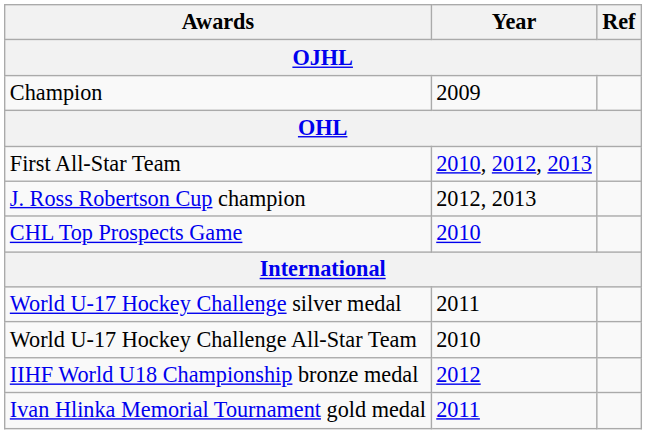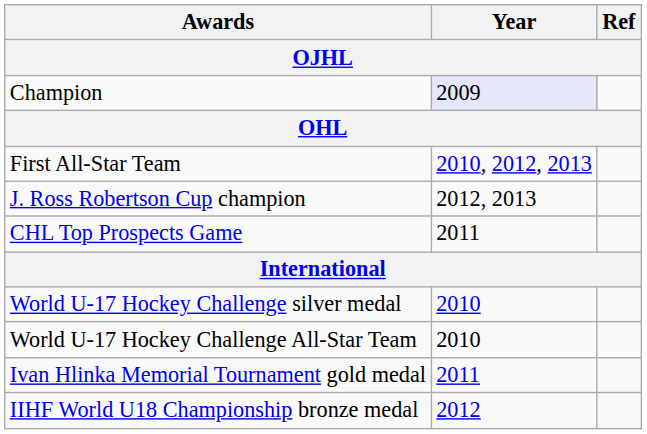 <table class="wikitable">
 <tr>
 <th>Awards</th>
 <th>Year</th>
 <th>Ref</th>
 </tr>
 <tr>
 <th colspan="3"><a href='#'>OJHL</a></th>
 </tr>
 <tr>
 <td>Champion</td>
-<td>2009</td>
+<td style="background: lavender;">2009</td>
 <td></td>
 </tr>
 <tr>
 <th colspan="3"><a href='#'>OHL</a></th>
 </tr>
 <tr>
 <td>First All-Star Team</td>
 <td><a href='#'>2010</a>, <a href='#'>2012</a>, <a href='#'>2013</a></td>
 <td></td>
 </tr>
 <tr>
 <td><a href='#'>J. Ross Robertson Cup</a> champion</td>
 <td>2012, 2013</td>
 <td></td>
 </tr>
 <tr>
 <td><a href='#'>CHL Top Prospects Game</a></td>
-<td><a href='#'>2010</a></td>
+<td>2011</td>
 <td></td>
 </tr>
 <tr>
 <th colspan="3"><a href='#'>International</a></th>
 </tr>
 <tr>
 <td><a href='#'>World U-17 Hockey Challenge</a> silver medal</td>
-<td>2011</td>
+<td><a href='#'>2010</a></td>
 <td></td>
 </tr>
 <tr>
 <td>World U-17 Hockey Challenge All-Star Team</td>
 <td>2010</td>
 <td></td>
 </tr>
 <tr>
+<td><a href='#'>Ivan Hlinka Memorial Tournament</a> gold medal</td>
+<td><a href='#'>2011</a></td>
+<td></td>
+</tr>
+<tr>
 <td><a href='#'>IIHF World U18 Championship</a> bronze medal</td>
 <td><a href='#'>2012</a></td>
 <td></td>
 </tr>
-<tr>
-<td><a href='#'>Ivan Hlinka Memorial Tournament</a> gold medal</td>
-<td><a href='#'>2011</a></td>
-<td></td>
-</tr>
 </table>
